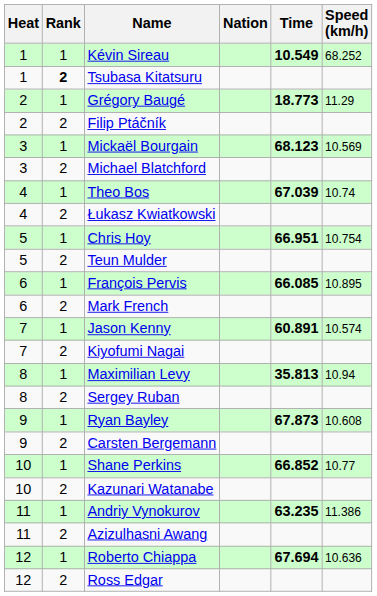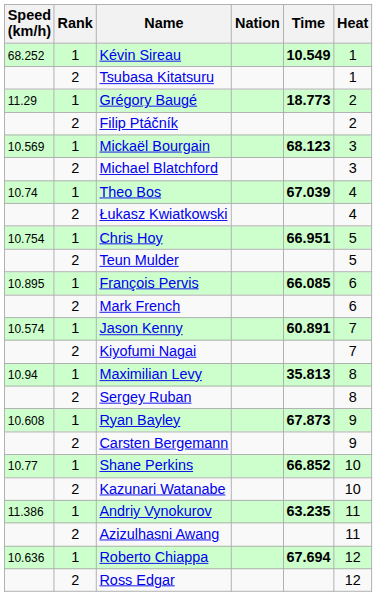 <table class=wikitable sortable style=text-align:center>
 <tr>
-<th>Heat</th>
+<th>Speed<br>(km/h)</th>
 <th>Rank</th>
 <th>Name</th>
 <th>Nation</th>
 <th>Time</th>
-<th>Speed<br>(km/h)</th>
+<th>Heat</th>
 </tr>
 <tr style="background: #ccffcc;">
-<td>1</td>
+<td align=left><small>68.252</small></td>
 <td>1</td>
 <td align=left><a href='#'>Kévin Sireau</a></td>
 <td align=left></td>
 <td align=left><strong>10.549</strong></td>
-<td align=left><small>68.252</small></td>
+<td>1</td>
 </tr>
 <tr>
-<td>1</td>
-<td><strong>2</strong></td>
+<td></td>
+<td>2</td>
 <td align=left><a href='#'>Tsubasa Kitatsuru</a></td>
 <td align=left></td>
 <td></td>
-<td></td>
+<td>1</td>
 </tr>
 <tr style="background: #ccffcc;">
-<td>2</td>
+<td align=left><small>11.29</small></td>
 <td>1</td>
 <td align=left><a href='#'>Grégory Baugé</a></td>
 <td align=left></td>
 <td align=left><strong>18.773</strong></td>
-<td align=left><small>11.29</small></td>
+<td>2</td>
 </tr>
 <tr>
-<td>2</td>
+<td></td>
 <td>2</td>
 <td align=left><a href='#'>Filip Ptáčník</a></td>
 <td align=left></td>
 <td></td>
-<td></td>
+<td>2</td>
 </tr>
 <tr style="background: #ccffcc;">
-<td>3</td>
+<td align=left><small>10.569</small></td>
 <td>1</td>
 <td align=left><a href='#'>Mickaël Bourgain</a></td>
 <td align=left></td>
 <td align=left><strong>68.123</strong></td>
-<td align=left><small>10.569</small></td>
+<td>3</td>
 </tr>
 <tr>
-<td>3</td>
+<td></td>
 <td>2</td>
 <td align=left><a href='#'>Michael Blatchford</a></td>
 <td align=left></td>
 <td></td>
-<td></td>
+<td>3</td>
 </tr>
 <tr style="background: #ccffcc;">
-<td>4</td>
+<td align=left><small>10.74</small></td>
 <td>1</td>
 <td align=left><a href='#'>Theo Bos</a></td>
 <td align=left></td>
 <td align=left><strong>67.039</strong></td>
-<td align=left><small>10.74</small></td>
+<td>4</td>
 </tr>
 <tr>
-<td>4</td>
+<td></td>
 <td>2</td>
 <td align=left><a href='#'>Łukasz Kwiatkowski</a></td>
 <td align=left></td>
 <td></td>
-<td></td>
+<td>4</td>
 </tr>
 <tr style="background: #ccffcc;">
-<td>5</td>
+<td align=left><small>10.754</small></td>
 <td>1</td>
 <td align=left><a href='#'>Chris Hoy</a></td>
 <td align=left></td>
 <td align=left><strong>66.951</strong></td>
-<td align=left><small>10.754</small></td>
+<td>5</td>
 </tr>
 <tr>
-<td>5</td>
+<td></td>
 <td>2</td>
 <td align=left><a href='#'>Teun Mulder</a></td>
 <td align=left></td>
 <td></td>
-<td></td>
+<td>5</td>
 </tr>
 <tr style="background: #ccffcc;">
-<td>6</td>
+<td align=left><small>10.895</small></td>
 <td>1</td>
 <td align=left><a href='#'>François Pervis</a></td>
 <td align=left></td>
 <td align=left><strong>66.085</strong></td>
-<td align=left><small>10.895</small></td>
+<td>6</td>
 </tr>
 <tr>
-<td>6</td>
+<td></td>
 <td>2</td>
 <td align=left><a href='#'>Mark French</a></td>
 <td align=left></td>
 <td></td>
-<td></td>
+<td>6</td>
 </tr>
 <tr style="background: #ccffcc;">
-<td>7</td>
+<td align=left><small>10.574</small></td>
 <td>1</td>
 <td align=left><a href='#'>Jason Kenny</a></td>
 <td align=left></td>
 <td align=left><strong>60.891</strong></td>
-<td align=left><small>10.574</small></td>
+<td>7</td>
 </tr>
 <tr>
-<td>7</td>
+<td></td>
 <td>2</td>
 <td align=left><a href='#'>Kiyofumi Nagai</a></td>
 <td align=left></td>
 <td></td>
-<td></td>
+<td>7</td>
 </tr>
 <tr style="background: #ccffcc;">
-<td>8</td>
+<td align=left><small>10.94</small></td>
 <td>1</td>
 <td align=left><a href='#'>Maximilian Levy</a></td>
 <td align=left></td>
 <td align=left><strong>35.813</strong></td>
-<td align=left><small>10.94</small></td>
+<td>8</td>
 </tr>
 <tr>
-<td>8</td>
+<td></td>
 <td>2</td>
 <td align=left><a href='#'>Sergey Ruban</a></td>
 <td align=left></td>
 <td></td>
-<td></td>
+<td>8</td>
 </tr>
 <tr style="background: #ccffcc;">
-<td>9</td>
+<td align=left><small>10.608</small></td>
 <td>1</td>
 <td align=left><a href='#'>Ryan Bayley</a></td>
 <td align=left></td>
 <td align=left><strong>67.873</strong></td>
-<td align=left><small>10.608</small></td>
+<td>9</td>
 </tr>
 <tr>
-<td>9</td>
+<td></td>
 <td>2</td>
 <td align=left><a href='#'>Carsten Bergemann</a></td>
 <td align=left></td>
 <td></td>
-<td></td>
+<td>9</td>
 </tr>
 <tr style="background: #ccffcc;">
-<td>10</td>
+<td align=left><small>10.77</small></td>
 <td>1</td>
 <td align=left><a href='#'>Shane Perkins</a></td>
 <td align=left></td>
 <td align=left><strong>66.852</strong></td>
-<td align=left><small>10.77</small></td>
+<td>10</td>
 </tr>
 <tr>
-<td>10</td>
+<td></td>
 <td>2</td>
 <td align=left><a href='#'>Kazunari Watanabe</a></td>
 <td align=left></td>
 <td></td>
-<td></td>
+<td>10</td>
 </tr>
 <tr style="background: #ccffcc;">
-<td>11</td>
+<td align=left><small>11.386</small></td>
 <td>1</td>
 <td align=left><a href='#'>Andriy Vynokurov</a></td>
 <td align=left></td>
 <td align=left><strong>63.235</strong></td>
-<td align=left><small>11.386</small></td>
+<td>11</td>
 </tr>
 <tr>
-<td>11</td>
+<td></td>
 <td>2</td>
 <td align=left><a href='#'>Azizulhasni Awang</a></td>
 <td align=left></td>
 <td></td>
-<td></td>
+<td>11</td>
 </tr>
 <tr style="background: #ccffcc;">
-<td>12</td>
+<td align=left><small>10.636</small></td>
 <td>1</td>
 <td align=left><a href='#'>Roberto Chiappa</a></td>
 <td align=left></td>
 <td align=left><strong>67.694</strong></td>
-<td align=left><small>10.636</small></td>
+<td>12</td>
 </tr>
 <tr>
-<td>12</td>
+<td></td>
 <td>2</td>
 <td align=left><a href='#'>Ross Edgar</a></td>
 <td align=left></td>
 <td></td>
-<td></td>
+<td>12</td>
 </tr>
 </table>
